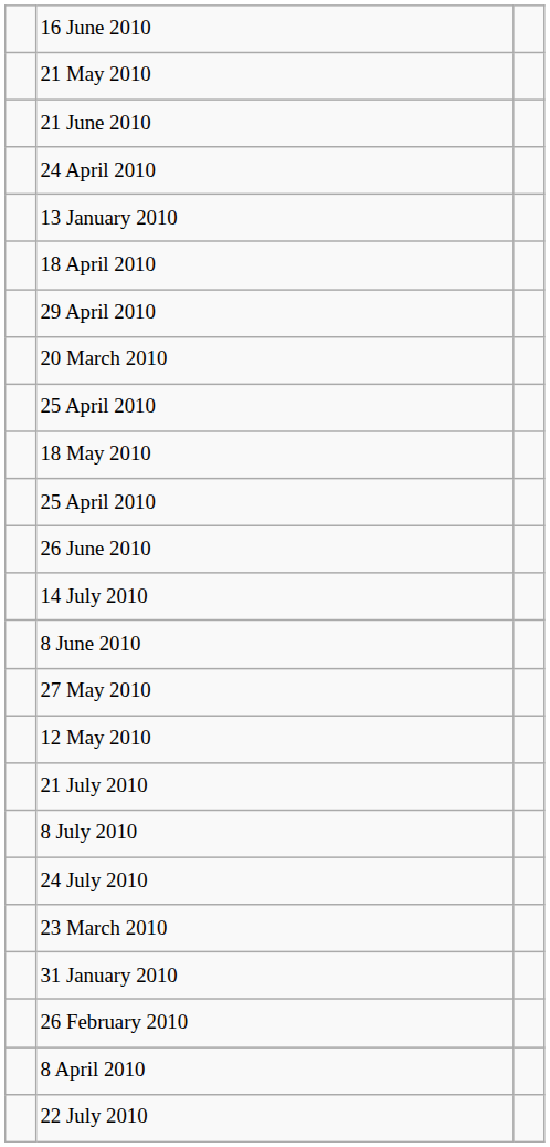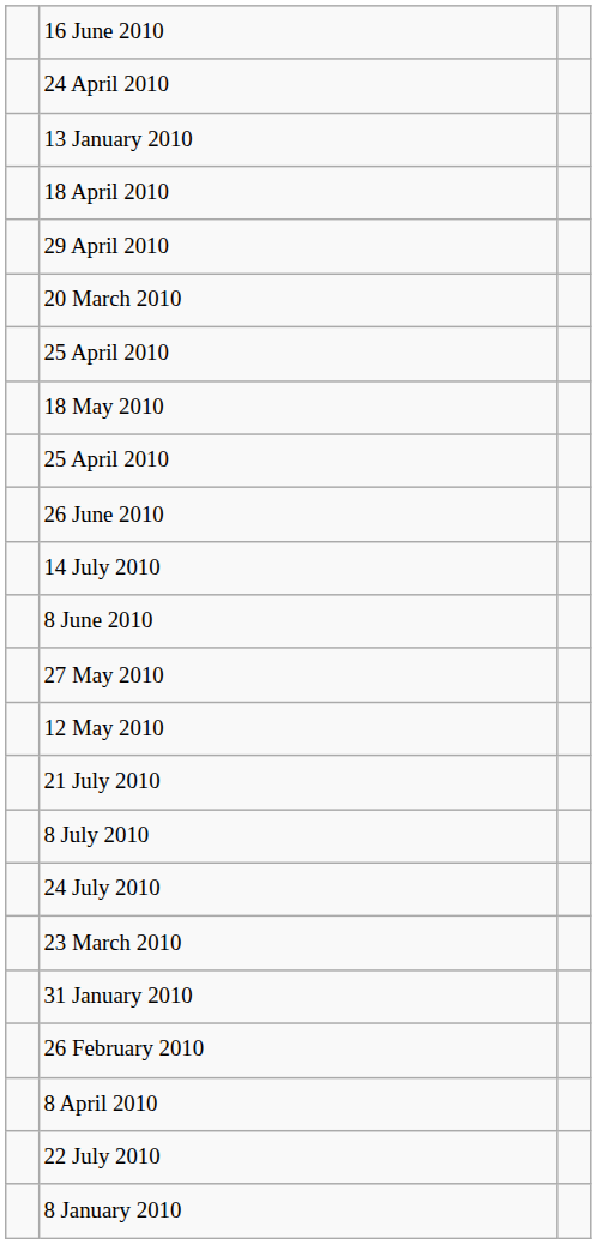 <table class="wikitable" style="font-size: 80%; float: left; width: 26em; margin-right: 1em; height: 700px">
 <tr>
 <td></td>
 <td>16 June 2010</td>
-<td></td>
-</tr>
-<tr>
-<td></td>
-<td>21 May 2010</td>
-<td></td>
-</tr>
-<tr>
-<td></td>
-<td>21 June 2010</td>
 <td></td>
 </tr>
 <tr>
 <td></td>
 <td>24 April 2010</td>
 <td></td>
 </tr>
 <tr>
 <td></td>
 <td>13 January 2010</td>
 <td></td>
 </tr>
 <tr>
 <td></td>
 <td>18 April 2010</td>
 <td></td>
 </tr>
 <tr>
 <td></td>
 <td>29 April 2010</td>
 <td></td>
 </tr>
 <tr>
 <td></td>
 <td>20 March 2010</td>
 <td></td>
 </tr>
 <tr>
 <td></td>
 <td>25 April 2010</td>
 <td></td>
 </tr>
 <tr>
 <td></td>
 <td>18 May 2010</td>
 <td></td>
 </tr>
 <tr>
 <td></td>
 <td>25 April 2010</td>
 <td></td>
 </tr>
 <tr>
 <td></td>
 <td>26 June 2010</td>
 <td></td>
 </tr>
 <tr>
 <td></td>
 <td>14 July 2010</td>
 <td></td>
 </tr>
 <tr>
 <td></td>
 <td>8 June 2010</td>
 <td></td>
 </tr>
 <tr>
 <td></td>
 <td>27 May 2010</td>
 <td></td>
 </tr>
 <tr>
 <td></td>
 <td>12 May 2010</td>
 <td></td>
 </tr>
 <tr>
 <td></td>
 <td>21 July 2010</td>
 <td></td>
 </tr>
 <tr>
 <td></td>
 <td>8 July 2010</td>
 <td></td>
 </tr>
 <tr>
 <td></td>
 <td>24 July 2010</td>
 <td></td>
 </tr>
 <tr>
 <td></td>
 <td>23 March 2010</td>
 <td></td>
 </tr>
 <tr>
 <td></td>
 <td>31 January 2010</td>
 <td></td>
 </tr>
 <tr>
 <td></td>
 <td>26 February 2010</td>
 <td></td>
 </tr>
 <tr>
 <td></td>
 <td>8 April 2010</td>
 <td></td>
 </tr>
 <tr>
 <td></td>
 <td>22 July 2010</td>
 <td></td>
 </tr>
+<tr>
+<td></td>
+<td>8 January 2010</td>
+<td></td>
+</tr>
 </table>
